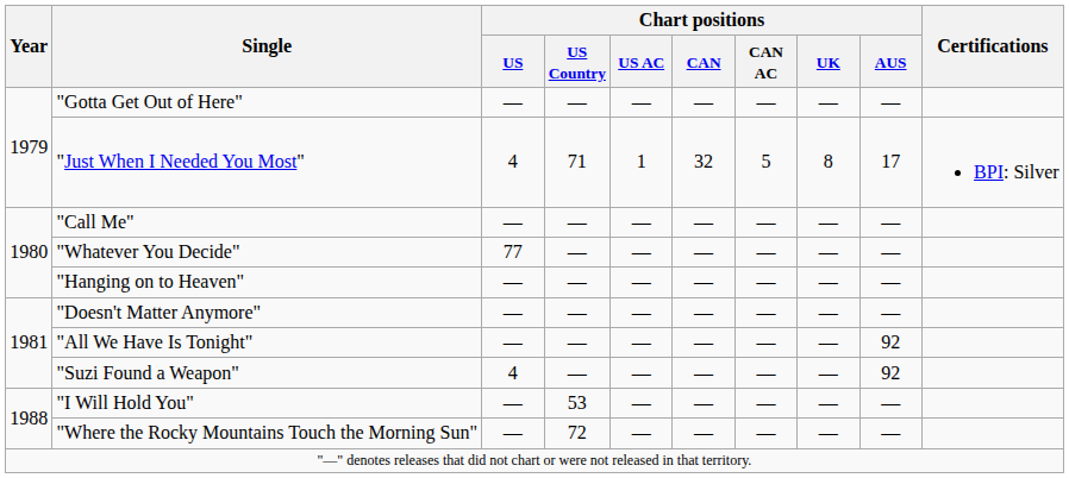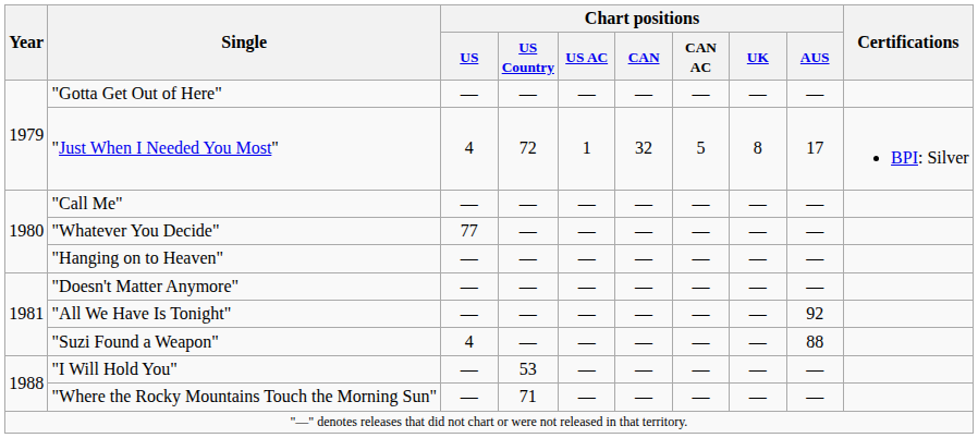 <table class="wikitable">
 <tr>
 <th rowspan="2">Year</th>
 <th rowspan="2">Single</th>
 <th colspan="7">Chart positions</th>
 <th rowspan="2">Certifications</th>
 </tr>
 <tr>
 <th width="45"><small><a href='#'>US</a></small><br></th>
 <th width="45"><small><a href='#'>US Country</a></small><br></th>
 <th width="45"><small><a href='#'>US AC</a></small><br></th>
 <th width="45"><small><a href='#'>CAN</a></small><br></th>
 <th width="45"><small>CAN AC</small><br></th>
 <th width="45"><small><a href='#'>UK</a></small><br></th>
 <th width="45"><small><a href='#'>AUS</a></small><br></th>
 </tr>
 <tr>
 <td rowspan=2>1979</td>
 <td>"Gotta Get Out of Here"</td>
 <td align=center>—</td>
 <td align=center>—</td>
 <td align=center>—</td>
 <td align=center>—</td>
 <td align=center>—</td>
 <td align=center>—</td>
 <td align=center>—</td>
 <td></td>
 </tr>
 <tr>
 <td>"<a href='#'>Just When I Needed You Most</a>"</td>
 <td align=center>4</td>
-<td align=center>71</td>
+<td align=center>72</td>
 <td align=center>1</td>
 <td align=center>32</td>
 <td align=center>5</td>
 <td align=center>8</td>
 <td align=center>17</td>
 <td><br><ul><li><a href='#'>BPI</a>: Silver</li></ul></td>
 </tr>
 <tr>
 <td rowspan=3>1980</td>
 <td>"Call Me"</td>
 <td align=center>—</td>
 <td align=center>—</td>
 <td align=center>—</td>
 <td align=center>—</td>
 <td align=center>—</td>
 <td align=center>—</td>
 <td align=center>—</td>
 <td></td>
 </tr>
 <tr>
 <td>"Whatever You Decide"</td>
 <td align=center>77</td>
 <td align=center>—</td>
 <td align=center>—</td>
 <td align=center>—</td>
 <td align=center>—</td>
 <td align=center>—</td>
 <td align=center>—</td>
 <td></td>
 </tr>
 <tr>
 <td>"Hanging on to Heaven"</td>
 <td align=center>—</td>
 <td align=center>—</td>
 <td align=center>—</td>
 <td align=center>—</td>
 <td align=center>—</td>
 <td align=center>—</td>
 <td align=center>—</td>
 <td></td>
 </tr>
 <tr>
 <td rowspan=3>1981</td>
 <td>"Doesn't Matter Anymore"</td>
 <td align=center>—</td>
 <td align=center>—</td>
 <td align=center>—</td>
 <td align=center>—</td>
 <td align=center>—</td>
 <td align=center>—</td>
 <td align=center>—</td>
 <td></td>
 </tr>
 <tr>
 <td>"All We Have Is Tonight"</td>
 <td align=center>—</td>
 <td align=center>—</td>
 <td align=center>—</td>
 <td align=center>—</td>
 <td align=center>—</td>
 <td align=center>—</td>
 <td align=center>92</td>
 <td></td>
 </tr>
 <tr>
 <td>"Suzi Found a Weapon"</td>
 <td align=center>4</td>
 <td align=center>—</td>
 <td align=center>—</td>
 <td align=center>—</td>
 <td align=center>—</td>
 <td align=center>—</td>
-<td align=center>92</td>
+<td align=center>88</td>
 <td></td>
 </tr>
 <tr>
 <td rowspan=2>1988</td>
 <td>"I Will Hold You"</td>
 <td align=center>—</td>
 <td align=center>53</td>
 <td align=center>—</td>
 <td align=center>—</td>
 <td align=center>—</td>
 <td align=center>—</td>
 <td align=center>—</td>
 <td></td>
 </tr>
 <tr>
 <td>"Where the Rocky Mountains Touch the Morning Sun"</td>
 <td align=center>—</td>
-<td align=center>72</td>
+<td align=center>71</td>
 <td align=center>—</td>
 <td align=center>—</td>
 <td align=center>—</td>
 <td align=center>—</td>
 <td align=center>—</td>
 <td></td>
 </tr>
 <tr>
 <td colspan="11" style="text-align:center; font-size:9pt;">"—" denotes releases that did not chart or were not released in that territory.</td>
 </tr>
 </table>
